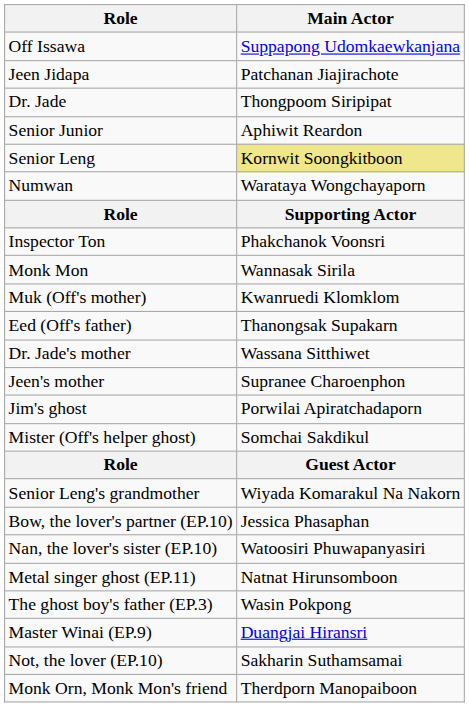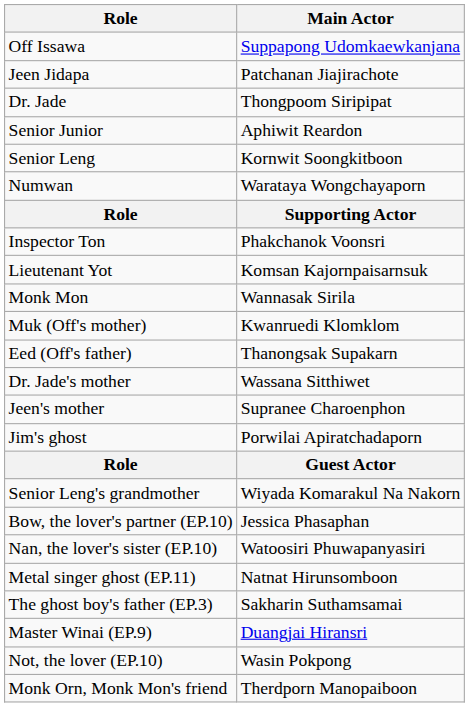 <table class="wikitable">
 <tr>
 <th>Role</th>
 <th>Main Actor</th>
 </tr>
 <tr>
 <td>Off Issawa</td>
 <td><a href='#'>Suppapong Udomkaewkanjana</a></td>
 </tr>
 <tr>
 <td>Jeen Jidapa</td>
 <td>Patchanan Jiajirachote</td>
 </tr>
 <tr>
 <td>Dr. Jade</td>
 <td>Thongpoom Siripipat</td>
 </tr>
 <tr>
 <td>Senior Junior</td>
 <td>Aphiwit Reardon</td>
 </tr>
 <tr>
 <td>Senior Leng</td>
-<td style="background: khaki;">Kornwit Soongkitboon</td>
+<td>Kornwit Soongkitboon</td>
 </tr>
 <tr>
 <td>Numwan</td>
 <td>Warataya Wongchayaporn</td>
 </tr>
 <tr>
 <th>Role</th>
 <th>Supporting Actor</th>
 </tr>
 <tr>
 <td>Inspector Ton</td>
 <td>Phakchanok Voonsri</td>
+</tr>
+<tr>
+<td>Lieutenant Yot</td>
+<td>Komsan Kajornpaisarnsuk</td>
 </tr>
 <tr>
 <td>Monk Mon</td>
 <td>Wannasak Sirila</td>
 </tr>
 <tr>
 <td>Muk (Off's mother)</td>
 <td>Kwanruedi Klomklom</td>
 </tr>
 <tr>
 <td>Eed (Off's father)</td>
 <td>Thanongsak Supakarn</td>
 </tr>
 <tr>
 <td>Dr. Jade's mother</td>
 <td>Wassana Sitthiwet</td>
 </tr>
 <tr>
 <td>Jeen's mother</td>
 <td>Supranee Charoenphon</td>
 </tr>
 <tr>
 <td>Jim's ghost</td>
 <td>Porwilai Apiratchadaporn</td>
 </tr>
 <tr>
-<td>Mister (Off's helper ghost)</td>
-<td>Somchai Sakdikul</td>
-</tr>
-<tr>
 <th>Role</th>
 <th>Guest Actor</th>
 </tr>
 <tr>
 <td>Senior Leng's grandmother</td>
 <td>Wiyada Komarakul Na Nakorn</td>
 </tr>
 <tr>
 <td>Bow, the lover's partner (EP.10)</td>
 <td>Jessica Phasaphan</td>
 </tr>
 <tr>
 <td>Nan, the lover's sister (EP.10)</td>
 <td>Watoosiri Phuwapanyasiri</td>
 </tr>
 <tr>
 <td>Metal singer ghost (EP.11)</td>
 <td>Natnat Hirunsomboon</td>
 </tr>
 <tr>
 <td>The ghost boy's father (EP.3)</td>
-<td>Wasin Pokpong</td>
+<td>Sakharin Suthamsamai</td>
 </tr>
 <tr>
 <td>Master Winai (EP.9)</td>
 <td><a href='#'>Duangjai Hiransri</a></td>
 </tr>
 <tr>
 <td>Not, the lover (EP.10)</td>
-<td>Sakharin Suthamsamai</td>
+<td>Wasin Pokpong</td>
 </tr>
 <tr>
 <td>Monk Orn, Monk Mon's friend</td>
 <td>Therdporn Manopaiboon</td>
 </tr>
 </table>
